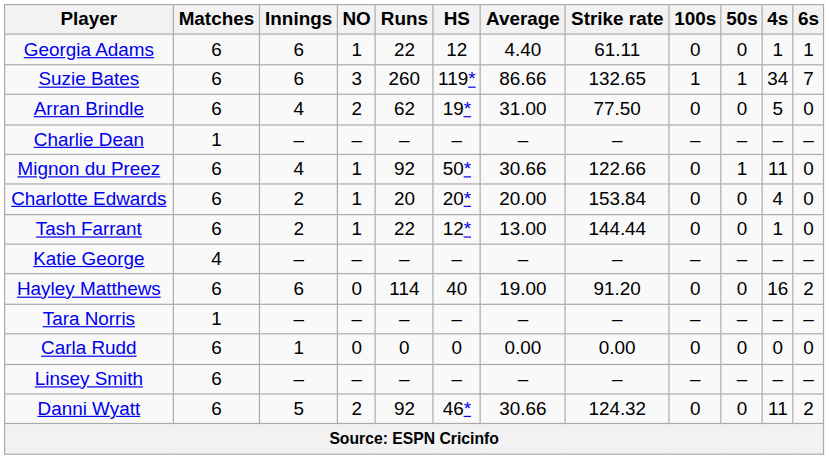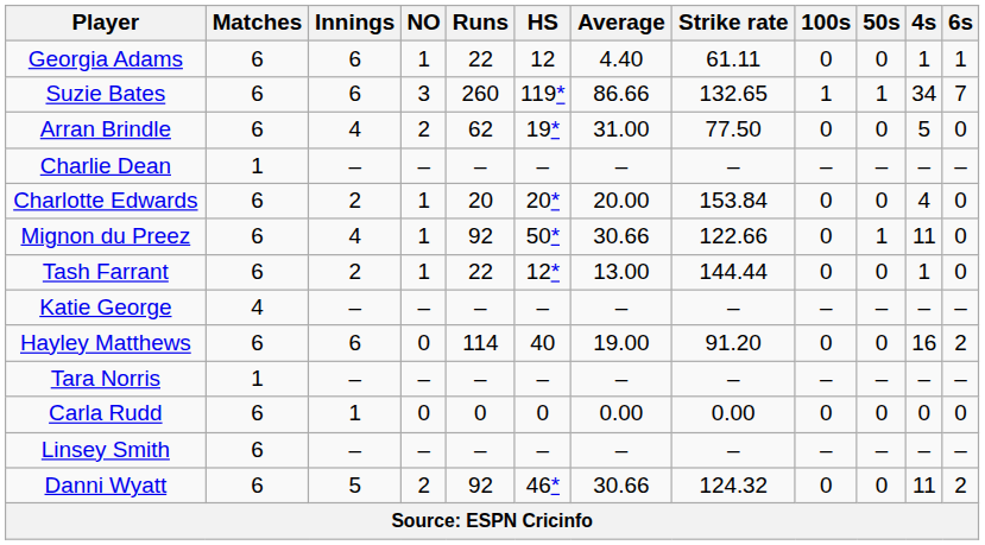 <table class="wikitable" style="text-align:center; width:55%;">
 <tr>
 <th>Player</th>
 <th>Matches</th>
 <th>Innings</th>
 <th>NO</th>
 <th>Runs</th>
 <th>HS</th>
 <th>Average</th>
 <th>Strike rate</th>
 <th>100s</th>
 <th>50s</th>
 <th>4s</th>
 <th>6s</th>
 </tr>
 <tr>
 <td><a href='#'>Georgia Adams</a></td>
 <td>6</td>
 <td>6</td>
 <td>1</td>
 <td>22</td>
 <td>12</td>
 <td>4.40</td>
 <td>61.11</td>
 <td>0</td>
 <td>0</td>
 <td>1</td>
 <td>1</td>
 </tr>
 <tr>
 <td><a href='#'>Suzie Bates</a></td>
 <td>6</td>
 <td>6</td>
 <td>3</td>
 <td>260</td>
 <td>119<a href='#'>*</a></td>
 <td>86.66</td>
 <td>132.65</td>
 <td>1</td>
 <td>1</td>
 <td>34</td>
 <td>7</td>
 </tr>
 <tr>
 <td><a href='#'>Arran Brindle</a></td>
 <td>6</td>
 <td>4</td>
 <td>2</td>
 <td>62</td>
 <td>19<a href='#'>*</a></td>
 <td>31.00</td>
 <td>77.50</td>
 <td>0</td>
 <td>0</td>
 <td>5</td>
 <td>0</td>
 </tr>
 <tr>
 <td><a href='#'>Charlie Dean</a></td>
 <td>1</td>
 <td>–</td>
 <td>–</td>
 <td>–</td>
 <td>–</td>
 <td>–</td>
 <td>–</td>
 <td>–</td>
 <td>–</td>
 <td>–</td>
 <td>–</td>
 </tr>
 <tr>
+<td><a href='#'>Charlotte Edwards</a></td>
+<td>6</td>
+<td>2</td>
+<td>1</td>
+<td>20</td>
+<td>20<a href='#'>*</a></td>
+<td>20.00</td>
+<td>153.84</td>
+<td>0</td>
+<td>0</td>
+<td>4</td>
+<td>0</td>
+</tr>
+<tr>
 <td><a href='#'>Mignon du Preez</a></td>
 <td>6</td>
 <td>4</td>
 <td>1</td>
 <td>92</td>
 <td>50<a href='#'>*</a></td>
 <td>30.66</td>
 <td>122.66</td>
 <td>0</td>
 <td>1</td>
 <td>11</td>
-<td>0</td>
-</tr>
-<tr>
-<td><a href='#'>Charlotte Edwards</a></td>
-<td>6</td>
-<td>2</td>
-<td>1</td>
-<td>20</td>
-<td>20<a href='#'>*</a></td>
-<td>20.00</td>
-<td>153.84</td>
-<td>0</td>
-<td>0</td>
-<td>4</td>
 <td>0</td>
 </tr>
 <tr>
 <td><a href='#'>Tash Farrant</a></td>
 <td>6</td>
 <td>2</td>
 <td>1</td>
 <td>22</td>
 <td>12<a href='#'>*</a></td>
 <td>13.00</td>
 <td>144.44</td>
 <td>0</td>
 <td>0</td>
 <td>1</td>
 <td>0</td>
 </tr>
 <tr>
 <td><a href='#'>Katie George</a></td>
 <td>4</td>
 <td>–</td>
 <td>–</td>
 <td>–</td>
 <td>–</td>
 <td>–</td>
 <td>–</td>
 <td>–</td>
 <td>–</td>
 <td>–</td>
 <td>–</td>
 </tr>
 <tr>
 <td><a href='#'>Hayley Matthews</a></td>
 <td>6</td>
 <td>6</td>
 <td>0</td>
 <td>114</td>
 <td>40</td>
 <td>19.00</td>
 <td>91.20</td>
 <td>0</td>
 <td>0</td>
 <td>16</td>
 <td>2</td>
 </tr>
 <tr>
 <td><a href='#'>Tara Norris</a></td>
 <td>1</td>
 <td>–</td>
 <td>–</td>
 <td>–</td>
 <td>–</td>
 <td>–</td>
 <td>–</td>
 <td>–</td>
 <td>–</td>
 <td>–</td>
 <td>–</td>
 </tr>
 <tr>
 <td><a href='#'>Carla Rudd</a></td>
 <td>6</td>
 <td>1</td>
 <td>0</td>
 <td>0</td>
 <td>0</td>
 <td>0.00</td>
 <td>0.00</td>
 <td>0</td>
 <td>0</td>
 <td>0</td>
 <td>0</td>
 </tr>
 <tr>
 <td><a href='#'>Linsey Smith</a></td>
 <td>6</td>
 <td>–</td>
 <td>–</td>
 <td>–</td>
 <td>–</td>
 <td>–</td>
 <td>–</td>
 <td>–</td>
 <td>–</td>
 <td>–</td>
 <td>–</td>
 </tr>
 <tr>
 <td><a href='#'>Danni Wyatt</a></td>
 <td>6</td>
 <td>5</td>
 <td>2</td>
 <td>92</td>
 <td>46<a href='#'>*</a></td>
 <td>30.66</td>
 <td>124.32</td>
 <td>0</td>
 <td>0</td>
 <td>11</td>
 <td>2</td>
 </tr>
 <tr>
 <th colspan="12"><small>Source: ESPN Cricinfo </small></th>
 </tr>
 </table>
